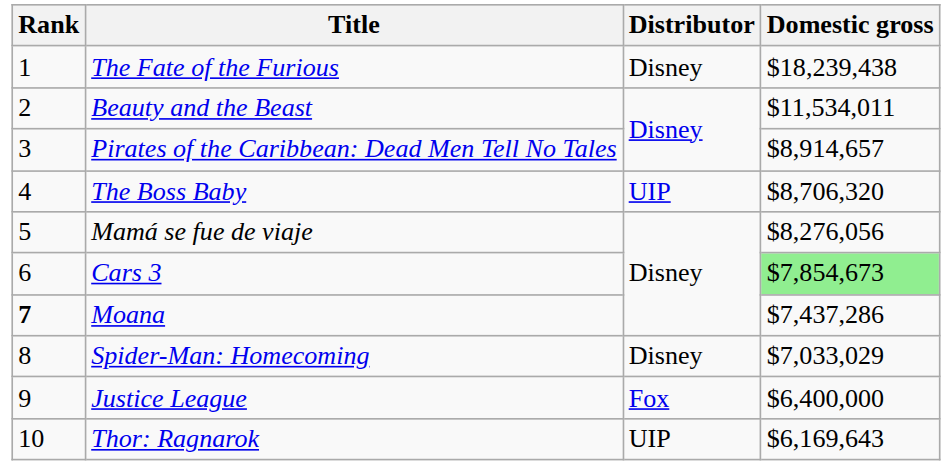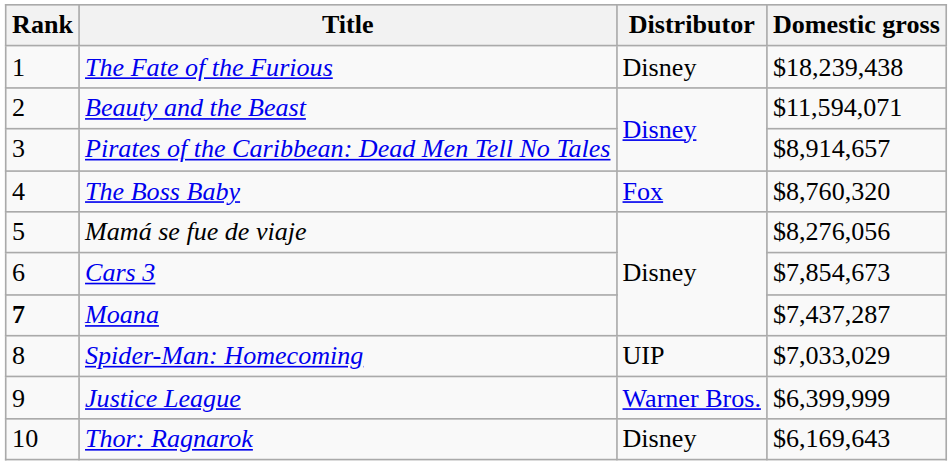 <table class="wikitable sortable" style="margin:auto; margin:auto;">
 <tr>
 <th>Rank</th>
 <th>Title</th>
 <th>Distributor</th>
 <th>Domestic gross</th>
 </tr>
 <tr>
 <td>1</td>
 <td><em><a href='#'>The Fate of the Furious</a></em></td>
 <td>Disney</td>
 <td>$18,239,438</td>
 </tr>
 <tr>
 <td>2</td>
 <td><em><a href='#'>Beauty and the Beast</a></em></td>
 <td rowspan="2"><a href='#'>Disney</a></td>
-<td>$11,534,011</td>
+<td>$11,594,071</td>
 </tr>
 <tr>
 <td>3</td>
 <td><em><a href='#'>Pirates of the Caribbean: Dead Men Tell No Tales</a></em></td>
 <td>$8,914,657</td>
 </tr>
 <tr>
 <td>4</td>
 <td><em><a href='#'>The Boss Baby</a></em></td>
-<td><a href='#'>UIP</a></td>
-<td>$8,706,320</td>
+<td><a href='#'>Fox</a></td>
+<td>$8,760,320</td>
 </tr>
 <tr>
 <td>5</td>
 <td><em>Mamá se fue de viaje</em></td>
 <td rowspan="3">Disney</td>
 <td>$8,276,056</td>
 </tr>
 <tr>
 <td>6</td>
 <td><em><a href='#'>Cars 3</a></em></td>
-<td style="background: lightgreen;">$7,854,673</td>
+<td>$7,854,673</td>
 </tr>
 <tr>
 <td><strong>7</strong></td>
 <td><em><a href='#'>Moana</a></em></td>
-<td>$7,437,286</td>
+<td>$7,437,287</td>
 </tr>
 <tr>
 <td>8</td>
 <td><em><a href='#'>Spider-Man: Homecoming</a></em></td>
-<td>Disney</td>
+<td>UIP</td>
 <td>$7,033,029</td>
 </tr>
 <tr>
 <td>9</td>
 <td><em><a href='#'>Justice League</a></em></td>
-<td><a href='#'>Fox</a></td>
-<td>$6,400,000</td>
+<td><a href='#'>Warner Bros.</a></td>
+<td>$6,399,999</td>
 </tr>
 <tr>
 <td>10</td>
 <td><em><a href='#'>Thor: Ragnarok</a></em></td>
-<td>UIP</td>
+<td>Disney</td>
 <td>$6,169,643</td>
 </tr>
 </table>
